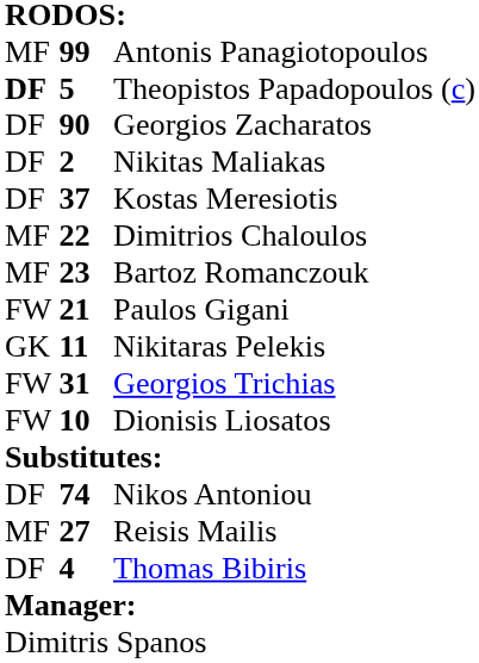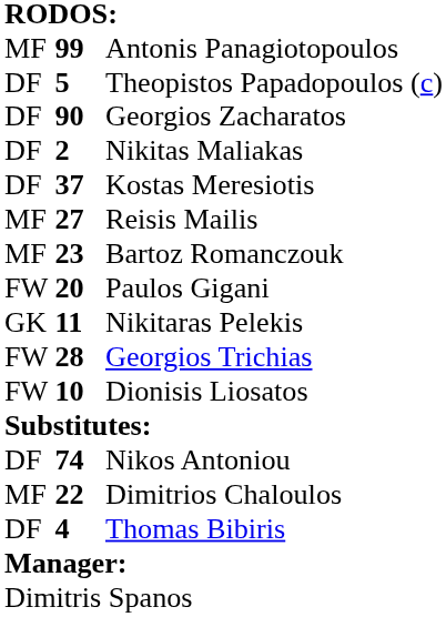 <table style="font-size: 90%" cellspacing="0" cellpadding="0">
 <tr>
 <td colspan="4"><strong>RODOS:</strong></td>
 </tr>
 <tr>
 <th width="25"></th>
 <th width="25"></th>
 </tr>
 <tr>
 <td>MF</td>
 <td><strong>99</strong></td>
 <td> Antonis Panagiotopoulos</td>
 </tr>
 <tr>
-<td><strong>DF</strong></td>
+<td>DF</td>
 <td><strong>5</strong></td>
 <td> Theopistos Papadopoulos (<a href='#'>c</a>)</td>
 </tr>
 <tr>
 <td>DF</td>
 <td><strong>90</strong></td>
 <td> Georgios Zacharatos</td>
 </tr>
 <tr>
 <td>DF</td>
 <td><strong>2</strong></td>
 <td> Nikitas Maliakas</td>
 <td></td>
 </tr>
 <tr>
 <td>DF</td>
 <td><strong>37</strong></td>
 <td> Kostas Meresiotis</td>
 <td></td>
 </tr>
 <tr>
 <td>MF</td>
-<td><strong>22</strong></td>
-<td> Dimitrios Chaloulos</td>
+<td><strong>27</strong></td>
+<td> Reisis Mailis</td>
 <td></td>
 </tr>
 <tr>
 <td>MF</td>
 <td><strong>23</strong></td>
 <td> Bartoz Romanczouk</td>
 <td></td>
 </tr>
 <tr>
 <td>FW</td>
-<td><strong>21</strong></td>
+<td><strong>20</strong></td>
 <td> Paulos Gigani</td>
 <td></td>
 </tr>
 <tr>
 <td>GK</td>
 <td><strong>11</strong></td>
 <td> Nikitaras Pelekis</td>
 </tr>
 <tr>
 <td>FW</td>
-<td><strong>31</strong></td>
+<td><strong>28</strong></td>
 <td> <a href='#'>Georgios Trichias</a></td>
 </tr>
 <tr>
 <td>FW</td>
 <td><strong>10</strong></td>
 <td> Dionisis Liosatos</td>
 </tr>
 <tr>
 <td colspan=4><strong>Substitutes:</strong></td>
 </tr>
 <tr>
 <td>DF</td>
 <td><strong>74</strong></td>
 <td> Nikos Antoniou</td>
 <td></td>
 </tr>
 <tr>
 <td>MF</td>
-<td><strong>27</strong></td>
-<td> Reisis Mailis</td>
+<td><strong>22</strong></td>
+<td> Dimitrios Chaloulos</td>
 <td></td>
 </tr>
 <tr>
 <td>DF</td>
 <td><strong>4</strong></td>
 <td> <a href='#'>Thomas Bibiris</a></td>
 <td></td>
 </tr>
 <tr>
 <td colspan=4><strong>Manager:</strong></td>
 </tr>
 <tr>
 <td colspan="4"> Dimitris Spanos</td>
 </tr>
 </table>
